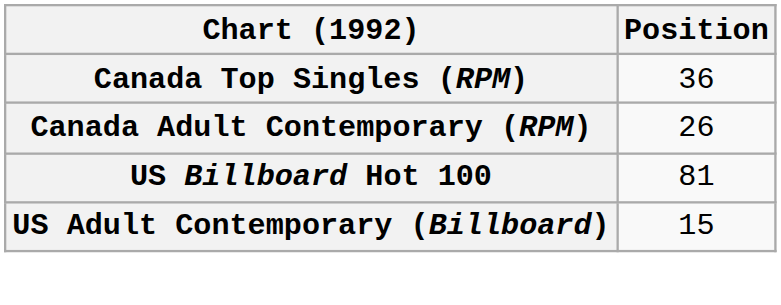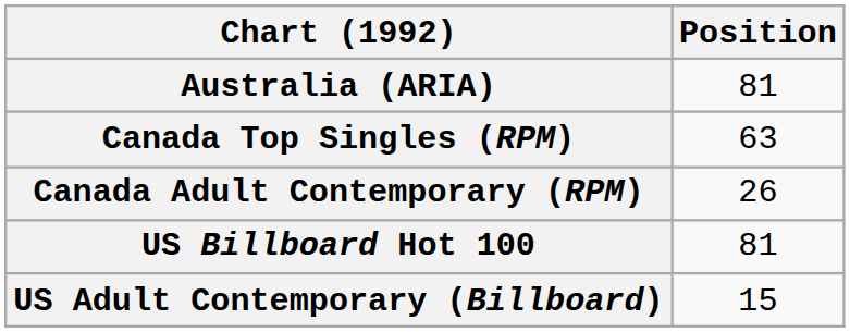 <table class="wikitable sortable plainrowheaders" style="text-align:center">
 <tr>
 <th>Chart (1992)</th>
 <th>Position</th>
 </tr>
 <tr>
+<th scope="row">Australia (ARIA)</th>
+<td>81</td>
+</tr>
+<tr>
 <th scope="row">Canada Top Singles (<em>RPM</em>)</th>
-<td>36</td>
+<td>63</td>
 </tr>
 <tr>
 <th scope="row">Canada Adult Contemporary (<em>RPM</em>)</th>
 <td>26</td>
 </tr>
 <tr>
 <th scope="row">US <em>Billboard</em> Hot 100</th>
 <td>81</td>
 </tr>
 <tr>
 <th scope="row">US Adult Contemporary (<em>Billboard</em>)</th>
 <td>15</td>
 </tr>
 </table>
